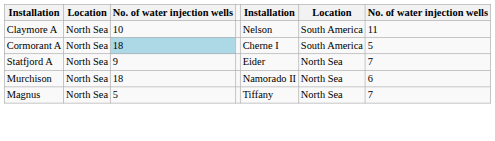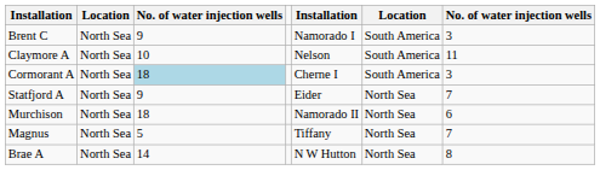 <table class="wikitable">
 <tr>
 <th>Installation</th>
 <th>Location</th>
 <th>No. of water injection wells</th>
 <td></td>
 <th>Installation</th>
 <th>Location</th>
 <th>No. of water injection wells</th>
+</tr>
+<tr>
+<td>Brent C</td>
+<td>North Sea</td>
+<td>9</td>
+<td></td>
+<td>Namorado I</td>
+<td>South America</td>
+<td>3</td>
 </tr>
 <tr>
 <td>Claymore A</td>
 <td>North Sea</td>
 <td>10</td>
 <td></td>
 <td>Nelson</td>
 <td>South America</td>
 <td>11</td>
 </tr>
 <tr>
 <td>Cormorant A</td>
 <td>North Sea</td>
 <td style="background: lightblue;">18</td>
 <td></td>
 <td>Cherne I</td>
 <td>South America</td>
-<td>5</td>
+<td>3</td>
 </tr>
 <tr>
 <td>Statfjord A</td>
 <td>North Sea</td>
 <td>9</td>
 <td></td>
 <td>Eider</td>
 <td>North Sea</td>
 <td>7</td>
 </tr>
 <tr>
 <td>Murchison</td>
 <td>North Sea</td>
 <td>18</td>
 <td></td>
 <td>Namorado II</td>
 <td>North Sea</td>
 <td>6</td>
 </tr>
 <tr>
 <td>Magnus</td>
 <td>North Sea</td>
 <td>5</td>
 <td></td>
 <td>Tiffany</td>
 <td>North Sea</td>
 <td>7</td>
 </tr>
+<tr>
+<td>Brae A</td>
+<td>North Sea</td>
+<td>14</td>
+<td></td>
+<td>N W Hutton</td>
+<td>North Sea</td>
+<td>8</td>
+</tr>
 </table>
